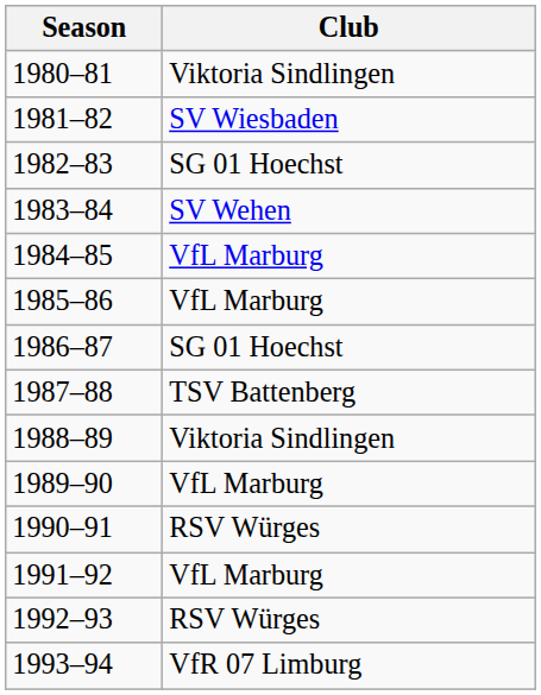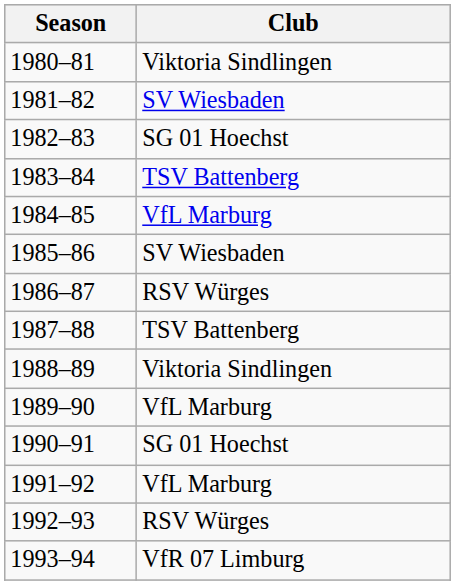 <table class="wikitable">
 <tr align="center" bgcolor="#dfdfdf">
 <th width="80">Season</th>
 <th width="200">Club</th>
 </tr>
 <tr>
 <td>1980–81</td>
 <td>Viktoria Sindlingen</td>
 </tr>
 <tr>
 <td>1981–82</td>
 <td><a href='#'>SV Wiesbaden</a></td>
 </tr>
 <tr>
 <td>1982–83</td>
 <td>SG 01 Hoechst</td>
 </tr>
 <tr>
 <td>1983–84</td>
-<td><a href='#'>SV Wehen</a></td>
+<td><a href='#'>TSV Battenberg</a></td>
 </tr>
 <tr>
 <td>1984–85</td>
 <td><a href='#'>VfL Marburg</a></td>
 </tr>
 <tr>
 <td>1985–86</td>
-<td>VfL Marburg</td>
+<td>SV Wiesbaden</td>
 </tr>
 <tr>
 <td>1986–87</td>
-<td>SG 01 Hoechst</td>
+<td>RSV Würges</td>
 </tr>
 <tr>
 <td>1987–88</td>
 <td>TSV Battenberg</td>
 </tr>
 <tr>
 <td>1988–89</td>
 <td>Viktoria Sindlingen</td>
 </tr>
 <tr>
 <td>1989–90</td>
 <td>VfL Marburg</td>
 </tr>
 <tr>
 <td>1990–91</td>
-<td>RSV Würges</td>
+<td>SG 01 Hoechst</td>
 </tr>
 <tr>
 <td>1991–92</td>
 <td>VfL Marburg</td>
 </tr>
 <tr>
 <td>1992–93</td>
 <td>RSV Würges</td>
 </tr>
 <tr>
 <td>1993–94</td>
 <td>VfR 07 Limburg</td>
 </tr>
 </table>
